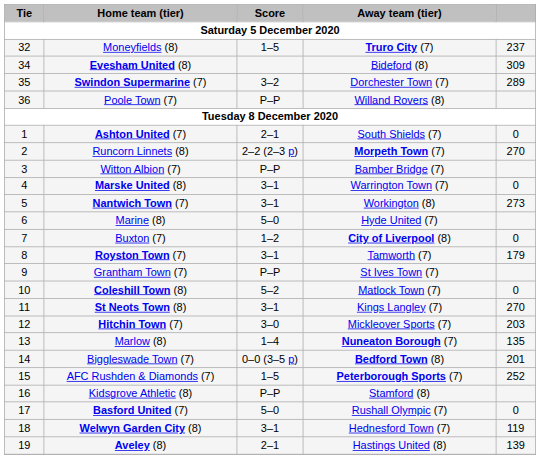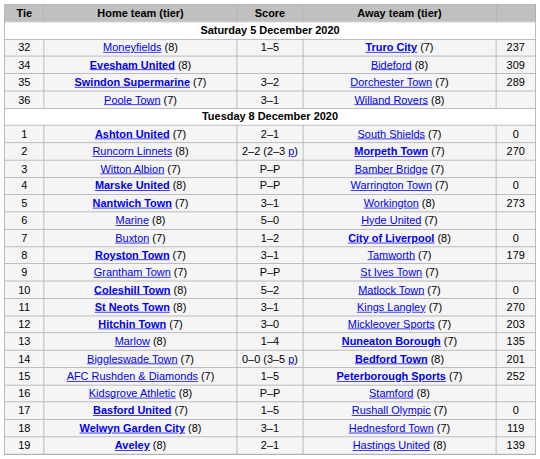 <table class="wikitable" style="width: 700px; background:WhiteSmoke; text-align:center; font-size:90%">
 <tr>
 <td scope="col" style="width:  7.50%; background:silver;"><strong>Tie</strong></td>
 <td scope="col" style="width: 36.25%; background:silver;"><strong>Home team (tier)</strong></td>
 <td scope="col" style="width: 12.50%; background:silver;"><strong>Score</strong></td>
 <td scope="col" style="width: 36.25%; background:silver;"><strong>Away team (tier)</strong></td>
 <td scope="col" style="width:  7.50%; background:silver;"><strong></strong></td>
 </tr>
 <tr>
 <td colspan="5" style= background:White><strong>Saturday 5 December 2020</strong></td>
 </tr>
 <tr>
 <td>32</td>
 <td><a href='#'>Moneyfields</a> (8)</td>
 <td>1–5</td>
 <td><strong><a href='#'>Truro City</a></strong> (7)</td>
 <td>237</td>
 </tr>
 <tr>
 <td>34</td>
 <td><strong><a href='#'>Evesham United</a></strong> (8)</td>
 <td></td>
 <td><a href='#'>Bideford</a> (8)</td>
 <td>309</td>
 </tr>
 <tr>
 <td>35</td>
 <td><strong><a href='#'>Swindon Supermarine</a></strong> (7)</td>
 <td>3–2</td>
 <td><a href='#'>Dorchester Town</a> (7)</td>
 <td>289</td>
 </tr>
 <tr>
 <td>36</td>
 <td><a href='#'>Poole Town</a> (7)</td>
-<td>P–P</td>
+<td>3–1</td>
 <td><a href='#'>Willand Rovers</a> (8)</td>
 <td></td>
 </tr>
 <tr>
 <td colspan="5" style= background:White><strong>Tuesday 8 December 2020</strong></td>
 </tr>
 <tr>
 <td>1</td>
 <td><strong><a href='#'>Ashton United</a></strong> (7)</td>
 <td>2–1</td>
 <td><a href='#'>South Shields</a> (7)</td>
 <td>0</td>
 </tr>
 <tr>
 <td>2</td>
 <td><a href='#'>Runcorn Linnets</a> (8)</td>
 <td>2–2 (2–3 <a href='#'>p</a>)</td>
 <td><strong><a href='#'>Morpeth Town</a></strong> (7)</td>
 <td>270</td>
 </tr>
 <tr>
 <td>3</td>
 <td><a href='#'>Witton Albion</a> (7)</td>
 <td>P–P</td>
 <td><a href='#'>Bamber Bridge</a> (7)</td>
 <td></td>
 </tr>
 <tr>
 <td>4</td>
 <td><strong><a href='#'>Marske United</a></strong> (8)</td>
-<td>3–1</td>
+<td>P–P</td>
 <td><a href='#'>Warrington Town</a> (7)</td>
 <td>0</td>
 </tr>
 <tr>
 <td>5</td>
 <td><strong><a href='#'>Nantwich Town</a></strong> (7)</td>
 <td>3–1</td>
 <td><a href='#'>Workington</a> (8)</td>
 <td>273</td>
 </tr>
 <tr>
 <td>6</td>
 <td><a href='#'>Marine</a> (8)</td>
 <td>5–0</td>
 <td><a href='#'>Hyde United</a> (7)</td>
 <td></td>
 </tr>
 <tr>
 <td>7</td>
 <td><a href='#'>Buxton</a> (7)</td>
 <td>1–2</td>
 <td><strong><a href='#'>City of Liverpool</a></strong> (8)</td>
 <td>0</td>
 </tr>
 <tr>
 <td>8</td>
 <td><strong><a href='#'>Royston Town</a></strong> (7)</td>
 <td>3–1</td>
 <td><a href='#'>Tamworth</a> (7)</td>
 <td>179</td>
 </tr>
 <tr>
 <td>9</td>
 <td><a href='#'>Grantham Town</a> (7)</td>
 <td>P–P</td>
 <td><a href='#'>St Ives Town</a> (7)</td>
 <td></td>
 </tr>
 <tr>
 <td>10</td>
 <td><strong><a href='#'>Coleshill Town</a></strong> (8)</td>
 <td>5–2</td>
 <td><a href='#'>Matlock Town</a> (7)</td>
 <td>0</td>
 </tr>
 <tr>
 <td>11</td>
 <td><strong><a href='#'>St Neots Town</a></strong> (8)</td>
 <td>3–1</td>
 <td><a href='#'>Kings Langley</a> (7)</td>
 <td>270</td>
 </tr>
 <tr>
 <td>12</td>
 <td><strong><a href='#'>Hitchin Town</a></strong> (7)</td>
 <td>3–0</td>
 <td><a href='#'>Mickleover Sports</a> (7)</td>
 <td>203</td>
 </tr>
 <tr>
 <td>13</td>
 <td><a href='#'>Marlow</a> (8)</td>
 <td>1–4</td>
 <td><strong><a href='#'>Nuneaton Borough</a></strong> (7)</td>
 <td>135</td>
 </tr>
 <tr>
 <td>14</td>
 <td><a href='#'>Biggleswade Town</a> (7)</td>
 <td>0–0 (3–5 <a href='#'>p</a>)</td>
 <td><strong><a href='#'>Bedford Town</a></strong> (8)</td>
 <td>201</td>
 </tr>
 <tr>
 <td>15</td>
 <td><a href='#'>AFC Rushden & Diamonds</a> (7)</td>
 <td>1–5</td>
 <td><strong><a href='#'>Peterborough Sports</a></strong> (7)</td>
 <td>252</td>
 </tr>
 <tr>
 <td>16</td>
 <td><a href='#'>Kidsgrove Athletic</a> (8)</td>
 <td>P–P</td>
 <td><a href='#'>Stamford</a> (8)</td>
 <td></td>
 </tr>
 <tr>
 <td>17</td>
 <td><strong><a href='#'>Basford United</a></strong> (7)</td>
-<td>5–0</td>
+<td>1–5</td>
 <td><a href='#'>Rushall Olympic</a> (7)</td>
 <td>0</td>
 </tr>
 <tr>
 <td>18</td>
 <td><strong><a href='#'>Welwyn Garden City</a></strong> (8)</td>
 <td>3–1</td>
 <td><a href='#'>Hednesford Town</a> (7)</td>
 <td>119</td>
 </tr>
 <tr>
 <td>19</td>
 <td><strong><a href='#'>Aveley</a></strong> (8)</td>
 <td>2–1</td>
 <td><a href='#'>Hastings United</a> (8)</td>
 <td>139</td>
 </tr>
 <tr>
 </tr>
 </table>
